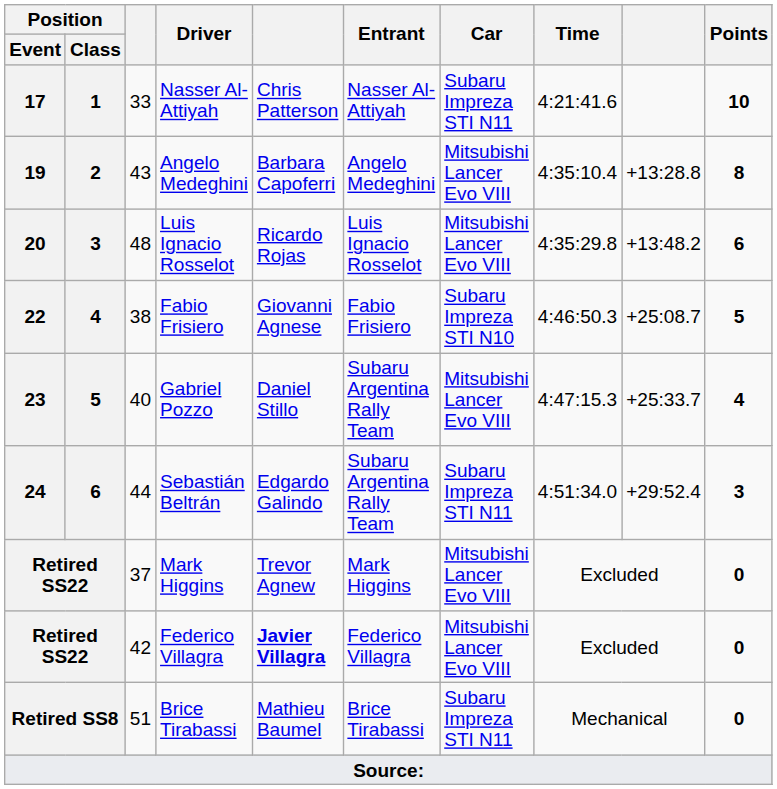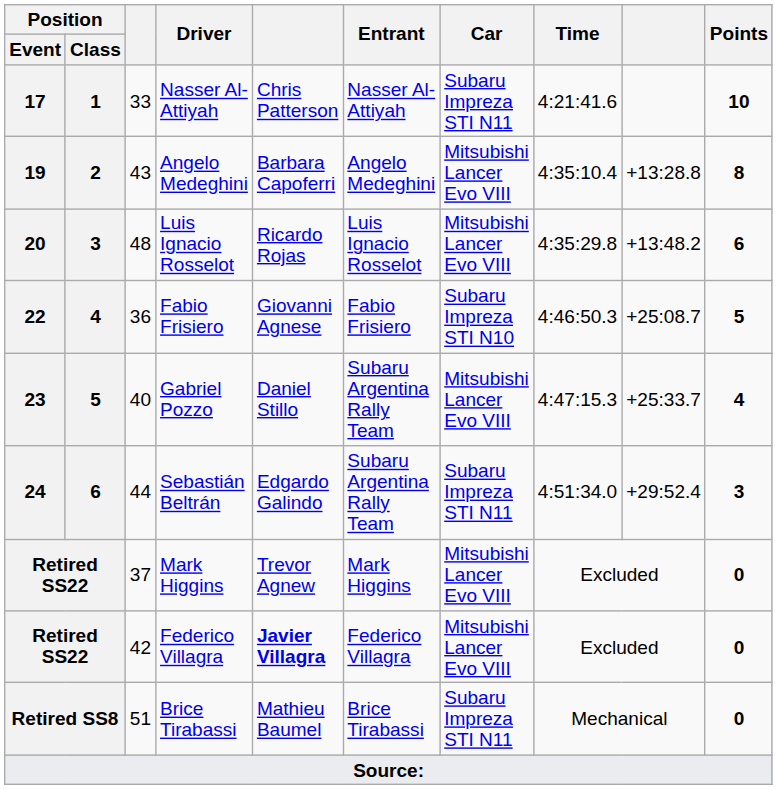 <table class="wikitable" width=85% style="font-size: 85%;">
 <tr>
 <th colspan="2">Position</th>
 <th rowspan="2"></th>
 <th rowspan="2">Driver</th>
 <th rowspan="2"></th>
 <th rowspan="2">Entrant</th>
 <th rowspan="2">Car</th>
 <th rowspan="2">Time</th>
 <th rowspan="2"></th>
 <th rowspan="2">Points</th>
 </tr>
 <tr>
 <th>Event</th>
 <th>Class</th>
 </tr>
 <tr>
 <th>17</th>
 <th>1</th>
 <td align="center">33</td>
 <td> <a href='#'>Nasser Al-Attiyah</a></td>
 <td> <a href='#'>Chris Patterson</a></td>
 <td> <a href='#'>Nasser Al-Attiyah</a></td>
 <td><a href='#'>Subaru Impreza STI N11</a></td>
 <td>4:21:41.6</td>
 <td></td>
 <td align="center"><strong>10</strong></td>
 </tr>
 <tr>
 <th>19</th>
 <th>2</th>
 <td align="center">43</td>
 <td> <a href='#'>Angelo Medeghini</a></td>
 <td> <a href='#'>Barbara Capoferri</a></td>
 <td> <a href='#'>Angelo Medeghini</a></td>
 <td><a href='#'>Mitsubishi Lancer Evo VIII</a></td>
 <td>4:35:10.4</td>
 <td>+13:28.8</td>
 <td align="center"><strong>8</strong></td>
 </tr>
 <tr>
 <th>20</th>
 <th>3</th>
 <td align="center">48</td>
 <td> <a href='#'>Luis Ignacio Rosselot</a></td>
 <td> <a href='#'>Ricardo Rojas</a></td>
 <td> <a href='#'>Luis Ignacio Rosselot</a></td>
 <td><a href='#'>Mitsubishi Lancer Evo VIII</a></td>
 <td>4:35:29.8</td>
 <td>+13:48.2</td>
 <td align="center"><strong>6</strong></td>
 </tr>
 <tr>
 <th>22</th>
 <th>4</th>
-<td align="center">38</td>
+<td align="center">36</td>
 <td> <a href='#'>Fabio Frisiero</a></td>
 <td> <a href='#'>Giovanni Agnese</a></td>
 <td> <a href='#'>Fabio Frisiero</a></td>
 <td><a href='#'>Subaru Impreza STI N10</a></td>
 <td>4:46:50.3</td>
 <td>+25:08.7</td>
 <td align="center"><strong>5</strong></td>
 </tr>
 <tr>
 <th>23</th>
 <th>5</th>
 <td align="center">40</td>
 <td> <a href='#'>Gabriel Pozzo</a></td>
 <td> <a href='#'>Daniel Stillo</a></td>
 <td> <a href='#'>Subaru Argentina Rally Team</a></td>
 <td><a href='#'>Mitsubishi Lancer Evo VIII</a></td>
 <td>4:47:15.3</td>
 <td>+25:33.7</td>
 <td align="center"><strong>4</strong></td>
 </tr>
 <tr>
 <th>24</th>
 <th>6</th>
 <td align="center">44</td>
 <td> <a href='#'>Sebastián Beltrán</a></td>
 <td> <a href='#'>Edgardo Galindo</a></td>
 <td> <a href='#'>Subaru Argentina Rally Team</a></td>
 <td><a href='#'>Subaru Impreza STI N11</a></td>
 <td>4:51:34.0</td>
 <td>+29:52.4</td>
 <td align="center"><strong>3</strong></td>
 </tr>
 <tr>
 <th colspan="2">Retired SS22</th>
 <td align="center">37</td>
 <td> <a href='#'>Mark Higgins</a></td>
 <td> <a href='#'>Trevor Agnew</a></td>
 <td> <a href='#'>Mark Higgins</a></td>
 <td><a href='#'>Mitsubishi Lancer Evo VIII</a></td>
 <td align="center" colspan="2">Excluded</td>
 <td align="center"><strong>0</strong></td>
 </tr>
 <tr>
 <th colspan="2">Retired SS22</th>
 <td align="center">42</td>
 <td> <a href='#'>Federico Villagra</a></td>
 <td><strong> <a href='#'>Javier Villagra</a></strong></td>
 <td> <a href='#'>Federico Villagra</a></td>
 <td><a href='#'>Mitsubishi Lancer Evo VIII</a></td>
 <td align="center" colspan="2">Excluded</td>
 <td align="center"><strong>0</strong></td>
 </tr>
 <tr>
 <th colspan="2">Retired SS8</th>
 <td align="center">51</td>
 <td> <a href='#'>Brice Tirabassi</a></td>
 <td> <a href='#'>Mathieu Baumel</a></td>
 <td> <a href='#'>Brice Tirabassi</a></td>
 <td><a href='#'>Subaru Impreza STI N11</a></td>
 <td align="center" colspan="2">Mechanical</td>
 <td align="center"><strong>0</strong></td>
 </tr>
 <tr>
 <td style="background-color:#EAECF0; text-align:center" colspan="10"><strong>Source:</strong></td>
 </tr>
 <tr>
 </tr>
 </table>
